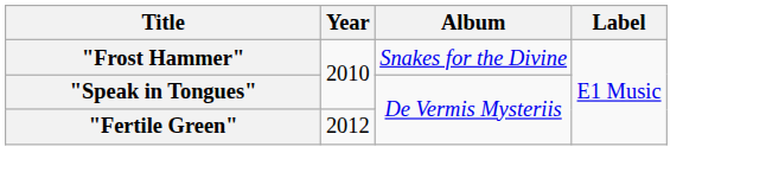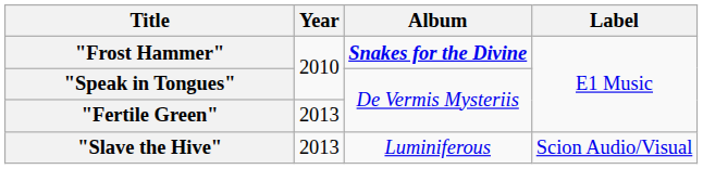 <table class="wikitable plainrowheaders" style="text-align:center;">
 <tr>
 <th scope="col" style="width:14em;">Title</th>
 <th scope="col">Year</th>
 <th scope="col">Album</th>
 <th scope="col">Label</th>
 </tr>
 <tr>
 <th scope="row">"Frost Hammer"</th>
 <td rowspan="2">2010</td>
-<td><em><a href='#'>Snakes for the Divine</a></em></td>
+<td><strong><em><a href='#'>Snakes for the Divine</a></em></strong></td>
 <td rowspan="3"><a href='#'>E1 Music</a></td>
 </tr>
 <tr>
 <th scope="row">"Speak in Tongues"</th>
 <td rowspan="2"><em><a href='#'>De Vermis Mysteriis</a></em></td>
 </tr>
 <tr>
 <th scope="row">"Fertile Green"</th>
-<td>2012</td>
+<td>2013</td>
+</tr>
+<tr>
+<th scope="row">"Slave the Hive"</th>
+<td>2013</td>
+<td><em><a href='#'>Luminiferous</a></em></td>
+<td><a href='#'>Scion Audio/Visual</a></td>
 </tr>
 </table>
